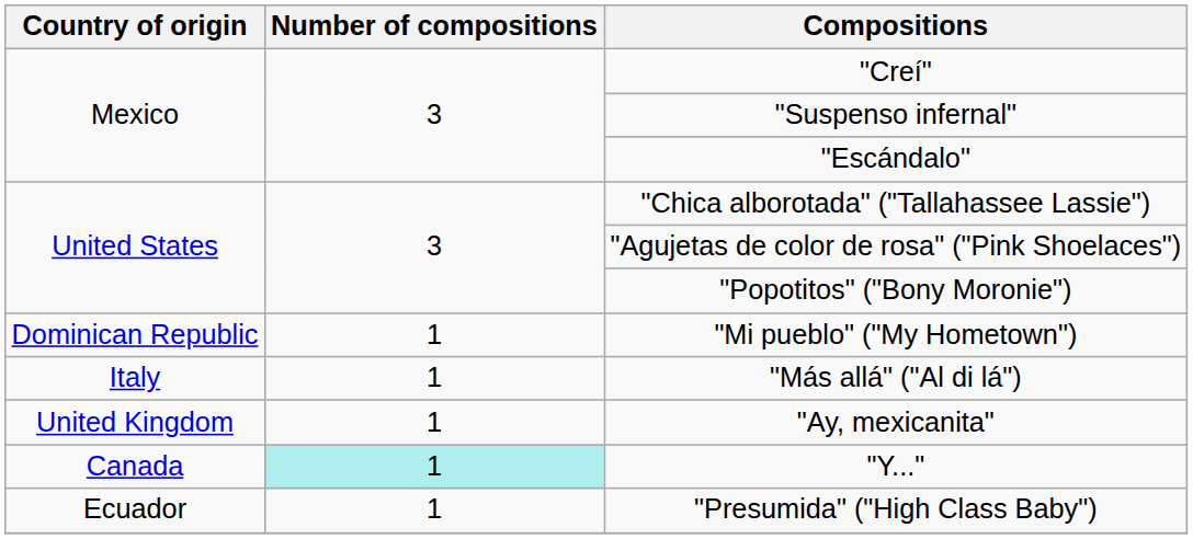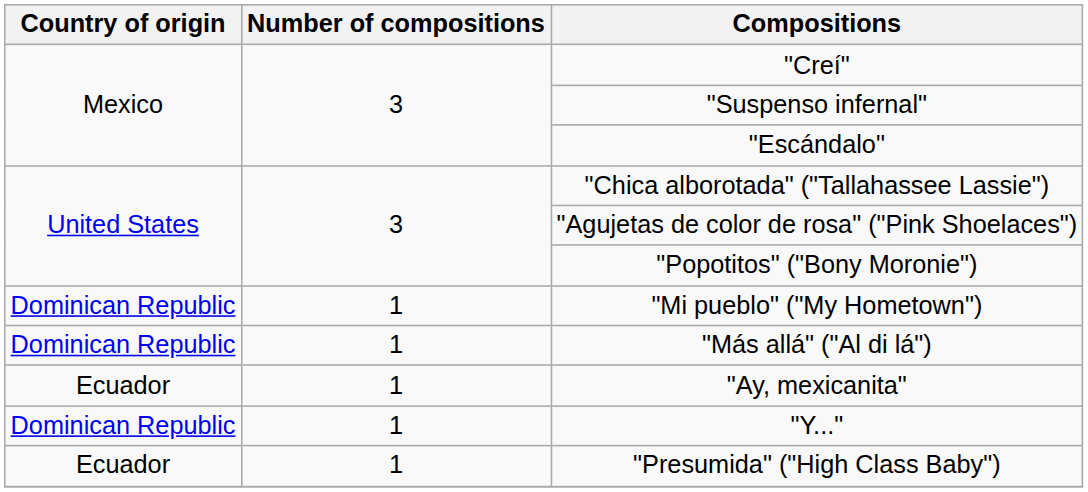 <table class="wikitable">
 <tr>
 <th>Country of origin</th>
 <th>Number of compositions</th>
 <th>Compositions</th>
 </tr>
 <tr>
 <td align="center" rowspan="3">Mexico</td>
 <td align="center" rowspan="3">3</td>
 <td align="center">"Creí"</td>
 </tr>
 <tr>
 <td align="center">"Suspenso infernal"</td>
 </tr>
 <tr>
 <td align="center">"Escándalo"</td>
 </tr>
 <tr>
 <td align="center" rowspan="3"><a href='#'>United States</a></td>
 <td align="center" rowspan="3">3</td>
 <td align="center">"Chica alborotada" ("Tallahassee Lassie")</td>
 </tr>
 <tr>
 <td align="center">"Agujetas de color de rosa" ("Pink Shoelaces")</td>
 </tr>
 <tr>
 <td align="center">"Popotitos" ("Bony Moronie")</td>
 </tr>
 <tr>
 <td align="center"><a href='#'>Dominican Republic</a></td>
 <td align="center">1</td>
 <td align="center">"Mi pueblo" ("My Hometown")</td>
 </tr>
 <tr>
-<td align="center"><a href='#'>Italy</a></td>
+<td align="center"><a href='#'>Dominican Republic</a></td>
 <td align="center">1</td>
 <td align="center">"Más allá" ("Al di lá")</td>
 </tr>
 <tr>
-<td align="center"><a href='#'>United Kingdom</a></td>
+<td align="center">Ecuador</td>
 <td align="center">1</td>
 <td align="center">"Ay, mexicanita"</td>
 </tr>
 <tr>
-<td align="center"><a href='#'>Canada</a></td>
-<td align="center" style="background: paleturquoise;">1</td>
+<td align="center"><a href='#'>Dominican Republic</a></td>
+<td align="center">1</td>
 <td align="center">"Y..."</td>
 </tr>
 <tr>
 <td align="center">Ecuador</td>
 <td align="center">1</td>
 <td align="center">"Presumida" ("High Class Baby")</td>
 </tr>
 <tr>
 </tr>
 </table>
